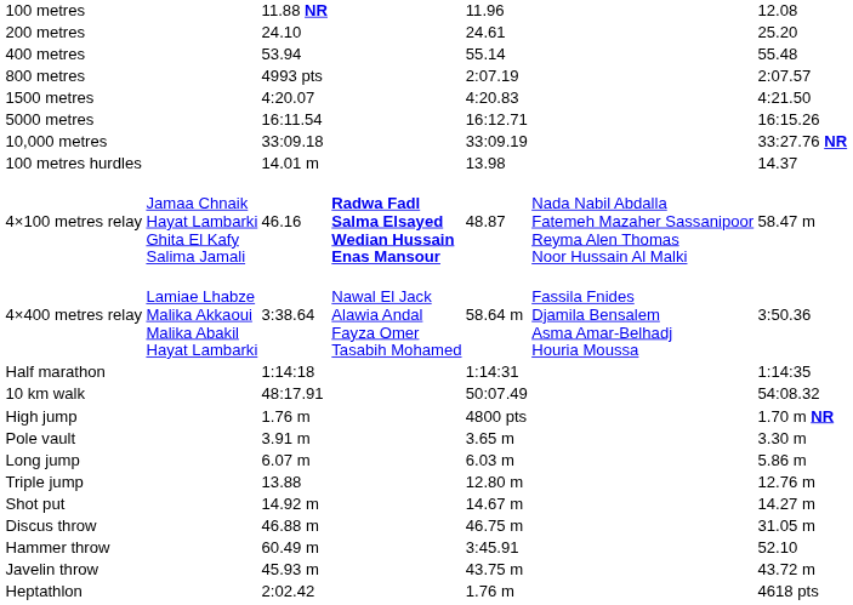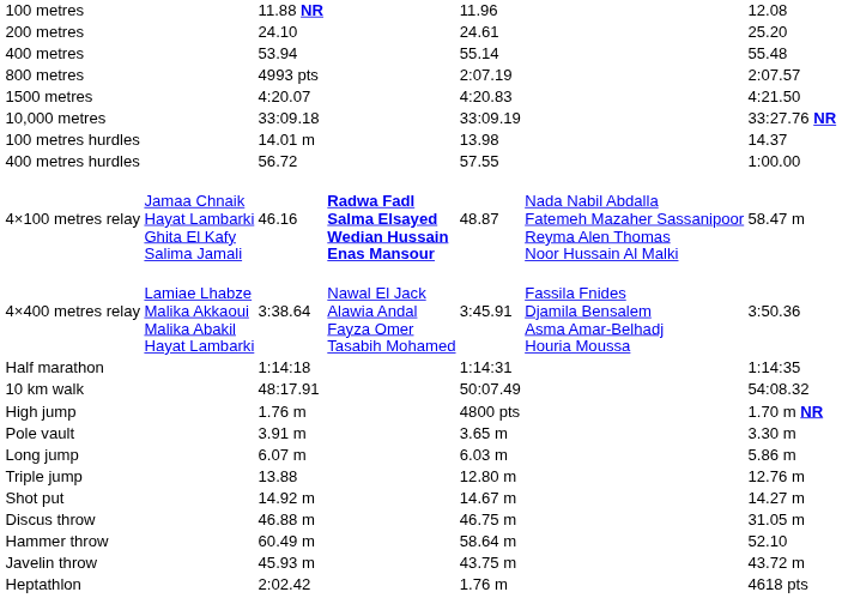 <table>
 <tr>
 <td>100 metres</td>
 <td></td>
 <td>11.88 <strong><a href='#'>NR</a></strong></td>
 <td></td>
 <td>11.96</td>
 <td></td>
 <td>12.08</td>
 </tr>
 <tr>
 <td>200 metres</td>
 <td></td>
 <td>24.10</td>
 <td></td>
 <td>24.61</td>
 <td></td>
 <td>25.20</td>
 </tr>
 <tr>
 <td>400 metres</td>
 <td></td>
 <td>53.94</td>
 <td></td>
 <td>55.14</td>
 <td></td>
 <td>55.48</td>
 </tr>
 <tr>
 <td>800 metres</td>
 <td></td>
 <td>4993 pts</td>
 <td></td>
 <td>2:07.19</td>
 <td></td>
 <td>2:07.57</td>
 </tr>
 <tr>
 <td>1500 metres</td>
 <td></td>
 <td>4:20.07</td>
 <td></td>
 <td>4:20.83</td>
 <td></td>
 <td>4:21.50</td>
 </tr>
 <tr>
-<td>5000 metres</td>
-<td></td>
-<td>16:11.54</td>
-<td></td>
-<td>16:12.71</td>
-<td></td>
-<td>16:15.26</td>
-</tr>
-<tr>
 <td>10,000 metres</td>
 <td></td>
 <td>33:09.18</td>
 <td></td>
 <td>33:09.19</td>
 <td></td>
 <td>33:27.76 <strong><a href='#'>NR</a></strong></td>
 </tr>
 <tr>
 <td>100 metres hurdles</td>
 <td></td>
 <td>14.01 m</td>
 <td></td>
 <td>13.98</td>
 <td></td>
 <td>14.37</td>
 </tr>
 <tr>
+<td>400 metres hurdles</td>
+<td></td>
+<td>56.72</td>
+<td></td>
+<td>57.55</td>
+<td></td>
+<td>1:00.00</td>
+</tr>
+<tr>
 <td>4×100 metres relay</td>
 <td><br><a href='#'>Jamaa Chnaik</a><br><a href='#'>Hayat Lambarki</a><br><a href='#'>Ghita El Kafy</a><br><a href='#'>Salima Jamali</a></td>
 <td>46.16</td>
 <td><strong><br><a href='#'>Radwa Fadl</a><br><a href='#'>Salma Elsayed</a><br><a href='#'>Wedian Hussain</a><br><a href='#'>Enas Mansour</a></strong></td>
 <td>48.87</td>
 <td><br><a href='#'>Nada Nabil Abdalla</a><br><a href='#'>Fatemeh Mazaher Sassanipoor</a><br><a href='#'>Reyma Alen Thomas</a><br><a href='#'>Noor Hussain Al Malki</a></td>
 <td>58.47 m</td>
 </tr>
 <tr>
 <td>4×400 metres relay</td>
 <td><br><a href='#'>Lamiae Lhabze</a><br><a href='#'>Malika Akkaoui</a><br><a href='#'>Malika Abakil</a><br><a href='#'>Hayat Lambarki</a></td>
 <td>3:38.64</td>
 <td><br><a href='#'>Nawal El Jack</a><br><a href='#'>Alawia Andal</a><br><a href='#'>Fayza Omer</a><br><a href='#'>Tasabih Mohamed</a></td>
-<td>58.64 m</td>
+<td>3:45.91</td>
 <td><br><a href='#'>Fassila Fnides</a><br><a href='#'>Djamila Bensalem</a><br><a href='#'>Asma Amar-Belhadj</a><br><a href='#'>Houria Moussa</a></td>
 <td>3:50.36</td>
 </tr>
 <tr>
 <td>Half marathon</td>
 <td></td>
 <td>1:14:18</td>
 <td></td>
 <td>1:14:31</td>
 <td></td>
 <td>1:14:35</td>
 </tr>
 <tr>
 <td>10 km walk</td>
 <td></td>
 <td>48:17.91</td>
 <td></td>
 <td>50:07.49</td>
 <td></td>
 <td>54:08.32</td>
 </tr>
 <tr>
 <td>High jump</td>
 <td></td>
 <td>1.76 m</td>
 <td></td>
 <td>4800 pts</td>
 <td></td>
 <td>1.70 m <strong><a href='#'>NR</a></strong></td>
 </tr>
 <tr>
 <td>Pole vault</td>
 <td></td>
 <td>3.91 m</td>
 <td></td>
 <td>3.65 m</td>
 <td></td>
 <td>3.30 m</td>
 </tr>
 <tr>
 <td>Long jump</td>
 <td></td>
 <td>6.07 m</td>
 <td></td>
 <td>6.03 m</td>
 <td></td>
 <td>5.86 m</td>
 </tr>
 <tr>
 <td>Triple jump</td>
 <td></td>
 <td>13.88</td>
 <td></td>
 <td>12.80 m</td>
 <td></td>
 <td>12.76 m</td>
 </tr>
 <tr>
 <td>Shot put</td>
 <td></td>
 <td>14.92 m</td>
 <td></td>
 <td>14.67 m</td>
 <td></td>
 <td>14.27 m</td>
 </tr>
 <tr>
 <td>Discus throw</td>
 <td></td>
 <td>46.88 m</td>
 <td></td>
 <td>46.75 m</td>
 <td></td>
 <td>31.05 m</td>
 </tr>
 <tr>
 <td>Hammer throw</td>
 <td></td>
 <td>60.49 m</td>
 <td></td>
-<td>3:45.91</td>
+<td>58.64 m</td>
 <td></td>
 <td>52.10</td>
 </tr>
 <tr>
 <td>Javelin throw</td>
 <td></td>
 <td>45.93 m</td>
 <td></td>
 <td>43.75 m</td>
 <td></td>
 <td>43.72 m</td>
 </tr>
 <tr>
 <td>Heptathlon</td>
 <td></td>
 <td>2:02.42</td>
 <td></td>
 <td>1.76 m</td>
 <td></td>
 <td>4618 pts</td>
 </tr>
 </table>
